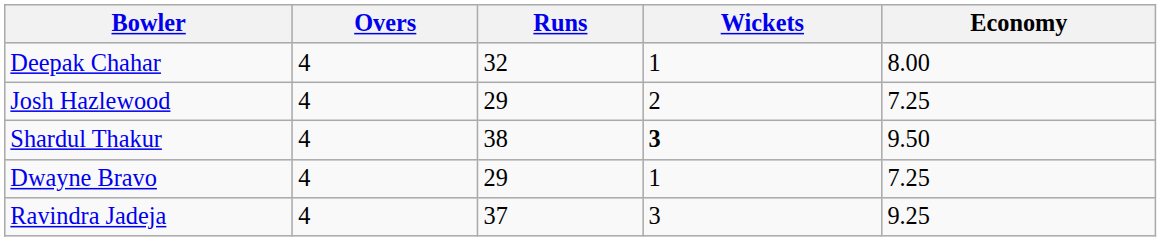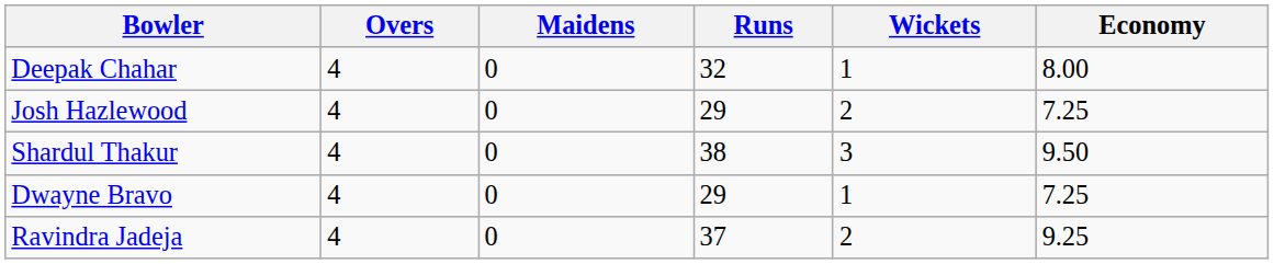 <table class=wikitable style="width: 60%;">
 <tr>
 <th width="25%"><a href='#'>Bowler</a></th>
 <th><a href='#'>Overs</a></th>
+<th><a href='#'>Maidens</a></th>
 <th><a href='#'>Runs</a></th>
 <th><a href='#'>Wickets</a></th>
 <th>Economy</th>
 </tr>
 <tr>
 <td><a href='#'>Deepak Chahar</a></td>
 <td>4</td>
+<td>0</td>
 <td>32</td>
 <td>1</td>
 <td>8.00</td>
 </tr>
 <tr>
 <td><a href='#'>Josh Hazlewood</a></td>
 <td>4</td>
+<td>0</td>
 <td>29</td>
 <td>2</td>
 <td>7.25</td>
 </tr>
 <tr>
 <td><a href='#'>Shardul Thakur</a></td>
 <td>4</td>
+<td>0</td>
 <td>38</td>
-<td><strong>3</strong></td>
+<td>3</td>
 <td>9.50</td>
 </tr>
 <tr>
 <td><a href='#'>Dwayne Bravo</a></td>
 <td>4</td>
+<td>0</td>
 <td>29</td>
 <td>1</td>
 <td>7.25</td>
 </tr>
 <tr>
 <td><a href='#'>Ravindra Jadeja</a></td>
 <td>4</td>
+<td>0</td>
 <td>37</td>
-<td>3</td>
+<td>2</td>
 <td>9.25</td>
 </tr>
 </table>
